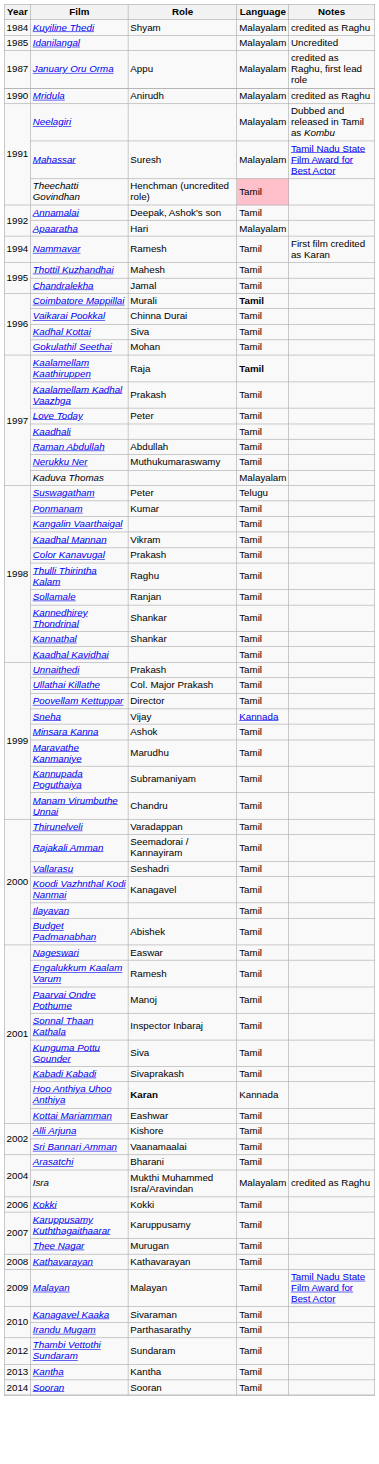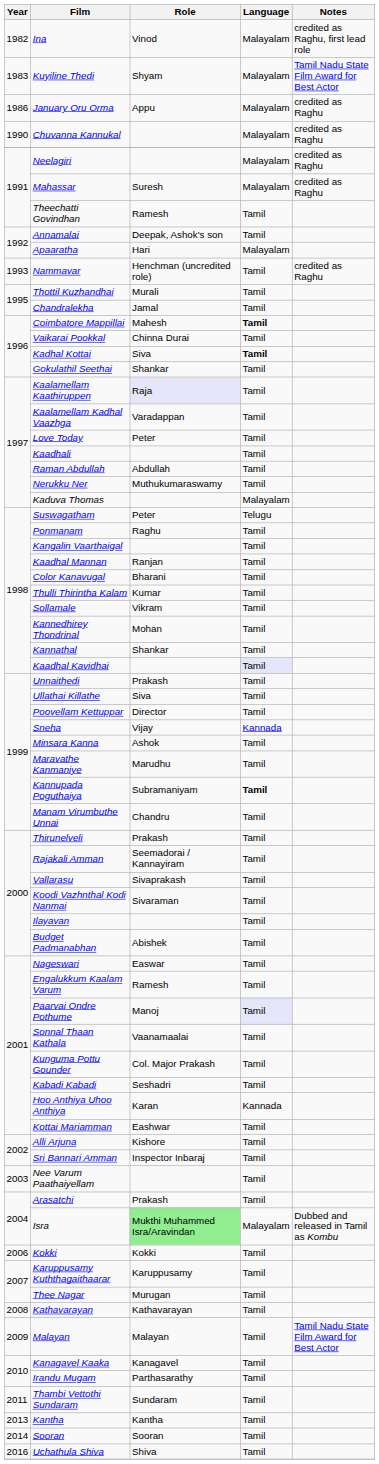 <table class="wikitable sortable">
 <tr>
 <th>Year</th>
 <th>Film</th>
 <th>Role</th>
 <th>Language</th>
 <th class="unsortable">Notes</th>
 </tr>
 <tr>
-<td rowspan="1">1984</td>
+<td rowspan="1">1982</td>
+<td><em><a href='#'>Ina</a></em></td>
+<td>Vinod</td>
+<td>Malayalam</td>
+<td>credited as Raghu, first lead role</td>
+</tr>
+<tr>
+<td rowspan="1">1983</td>
 <td><em><a href='#'>Kuyiline Thedi</a></em></td>
 <td>Shyam</td>
+<td>Malayalam</td>
+<td><a href='#'>Tamil Nadu State Film Award for Best Actor</a></td>
+</tr>
+<tr>
+<td>1986</td>
+<td><em><a href='#'>January Oru Orma</a></em></td>
+<td>Appu</td>
 <td>Malayalam</td>
 <td>credited as Raghu</td>
 </tr>
 <tr>
-<td>1985</td>
-<td><em><a href='#'>Idanilangal</a></em></td>
+<td>1990</td>
+<td><em><a href='#'>Chuvanna Kannukal</a></em></td>
 <td></td>
 <td>Malayalam</td>
-<td>Uncredited</td>
+<td>credited as Raghu</td>
 </tr>
 <tr>
-<td>1987</td>
-<td><em><a href='#'>January Oru Orma</a></em></td>
-<td>Appu</td>
-<td>Malayalam</td>
-<td>credited as Raghu, first lead role</td>
-</tr>
-<tr>
-</tr>
-<tr>
-<td>1990</td>
-<td><em><a href='#'>Mridula</a></em></td>
-<td>Anirudh</td>
-<td>Malayalam</td>
-<td>credited as Raghu</td>
 </tr>
 <tr>
 <td rowspan="3">1991</td>
 <td><em><a href='#'>Neelagiri</a></em></td>
 <td></td>
 <td>Malayalam</td>
-<td>Dubbed and released in Tamil as <em>Kombu</em></td>
+<td>credited as Raghu</td>
 </tr>
 <tr>
 <td><em><a href='#'>Mahassar</a> </em></td>
 <td>Suresh</td>
 <td>Malayalam</td>
-<td><a href='#'>Tamil Nadu State Film Award for Best Actor</a></td>
+<td>credited as Raghu</td>
 </tr>
 <tr>
 <td><em>Theechatti Govindhan</em></td>
-<td>Henchman (uncredited role)</td>
-<td style="background: pink;">Tamil</td>
+<td>Ramesh</td>
+<td>Tamil</td>
 <td></td>
 </tr>
 <tr>
 <td rowspan="2">1992</td>
 <td><em><a href='#'>Annamalai</a></em></td>
 <td>Deepak, Ashok's son</td>
 <td>Tamil</td>
 <td></td>
 </tr>
 <tr>
 <td><em><a href='#'>Apaaratha</a></em></td>
 <td>Hari</td>
 <td>Malayalam</td>
 <td></td>
 </tr>
 <tr>
-<td rowspan="1">1994</td>
+<td rowspan="1">1993</td>
 <td><em><a href='#'>Nammavar</a></em></td>
-<td>Ramesh</td>
+<td>Henchman (uncredited role)</td>
 <td>Tamil</td>
-<td>First film credited as Karan</td>
+<td>credited as Raghu</td>
 </tr>
 <tr>
 <td rowspan="2">1995</td>
 <td><em><a href='#'>Thottil Kuzhandhai</a></em></td>
-<td>Mahesh</td>
+<td>Murali</td>
 <td>Tamil</td>
 <td></td>
 </tr>
 <tr>
 <td><em><a href='#'>Chandralekha</a></em></td>
 <td>Jamal</td>
 <td>Tamil</td>
 <td></td>
 </tr>
 <tr>
 <td rowspan="4">1996</td>
 <td><em><a href='#'>Coimbatore Mappillai</a></em></td>
-<td>Murali</td>
+<td>Mahesh</td>
 <td><strong>Tamil</strong></td>
 <td></td>
 </tr>
 <tr>
 <td><em><a href='#'>Vaikarai Pookkal</a></em></td>
 <td>Chinna Durai</td>
 <td>Tamil</td>
 <td></td>
 </tr>
 <tr>
 <td><em><a href='#'>Kadhal Kottai</a></em></td>
 <td>Siva</td>
-<td>Tamil</td>
+<td><strong>Tamil</strong></td>
 <td></td>
 </tr>
 <tr>
 <td><em><a href='#'>Gokulathil Seethai</a></em></td>
-<td>Mohan</td>
+<td>Shankar</td>
 <td>Tamil</td>
 <td></td>
 </tr>
 <tr>
 <td rowspan="7">1997</td>
 <td><em><a href='#'>Kaalamellam Kaathiruppen</a></em></td>
-<td>Raja</td>
-<td><strong>Tamil</strong></td>
+<td style="background: lavender;">Raja</td>
+<td>Tamil</td>
 <td></td>
 </tr>
 <tr>
 <td><em><a href='#'>Kaalamellam Kadhal Vaazhga</a></em></td>
-<td>Prakash</td>
+<td>Varadappan</td>
 <td>Tamil</td>
 <td></td>
 </tr>
 <tr>
 <td><em><a href='#'>Love Today</a></em></td>
 <td>Peter</td>
 <td>Tamil</td>
 <td></td>
 </tr>
 <tr>
 <td><em><a href='#'>Kaadhali</a></em></td>
 <td></td>
 <td>Tamil</td>
 <td></td>
 </tr>
 <tr>
 <td><em><a href='#'>Raman Abdullah</a></em></td>
 <td>Abdullah</td>
 <td>Tamil</td>
 <td></td>
 </tr>
 <tr>
 <td><em><a href='#'>Nerukku Ner</a></em></td>
 <td>Muthukumaraswamy</td>
 <td>Tamil</td>
 <td></td>
 </tr>
 <tr>
 <td><em>Kaduva Thomas</em></td>
 <td></td>
 <td>Malayalam</td>
 <td></td>
 </tr>
 <tr>
 <td rowspan="10">1998</td>
 <td><em><a href='#'>Suswagatham</a></em></td>
 <td>Peter</td>
 <td>Telugu</td>
 <td></td>
 </tr>
 <tr>
 <td><em><a href='#'>Ponmanam</a></em></td>
-<td>Kumar</td>
+<td>Raghu</td>
 <td>Tamil</td>
 <td></td>
 </tr>
 <tr>
 <td><em><a href='#'>Kangalin Vaarthaigal</a></em></td>
 <td></td>
 <td>Tamil</td>
 <td></td>
 </tr>
 <tr>
 <td><em><a href='#'>Kaadhal Mannan</a></em></td>
+<td>Ranjan</td>
+<td>Tamil</td>
+<td></td>
+</tr>
+<tr>
+<td><em><a href='#'>Color Kanavugal</a></em></td>
+<td>Bharani</td>
+<td>Tamil</td>
+<td></td>
+</tr>
+<tr>
+<td><em><a href='#'>Thulli Thirintha Kalam</a></em></td>
+<td>Kumar</td>
+<td>Tamil</td>
+<td></td>
+</tr>
+<tr>
+<td><em><a href='#'>Sollamale</a></em></td>
 <td>Vikram</td>
 <td>Tamil</td>
 <td></td>
 </tr>
 <tr>
-<td><em><a href='#'>Color Kanavugal</a></em></td>
-<td>Prakash</td>
-<td>Tamil</td>
-<td></td>
-</tr>
-<tr>
-<td><em><a href='#'>Thulli Thirintha Kalam</a></em></td>
-<td>Raghu</td>
-<td>Tamil</td>
-<td></td>
-</tr>
-<tr>
-<td><em><a href='#'>Sollamale</a></em></td>
-<td>Ranjan</td>
-<td>Tamil</td>
-<td></td>
-</tr>
-<tr>
 <td><em><a href='#'>Kannedhirey Thondrinal</a></em></td>
-<td>Shankar</td>
+<td>Mohan</td>
 <td>Tamil</td>
 <td></td>
 </tr>
 <tr>
 <td><em><a href='#'>Kannathal</a></em></td>
 <td>Shankar</td>
 <td>Tamil</td>
 <td></td>
 </tr>
 <tr>
 <td><em><a href='#'>Kaadhal Kavidhai</a></em></td>
 <td></td>
-<td>Tamil</td>
+<td style="background: lavender;">Tamil</td>
 <td></td>
 </tr>
 <tr>
 <td rowspan="8">1999</td>
 <td><em><a href='#'>Unnaithedi</a></em></td>
 <td>Prakash</td>
 <td>Tamil</td>
 <td></td>
 </tr>
 <tr>
 <td><em><a href='#'>Ullathai Killathe</a></em></td>
-<td>Col. Major Prakash</td>
+<td>Siva</td>
 <td>Tamil</td>
 <td></td>
 </tr>
 <tr>
 <td><em><a href='#'>Poovellam Kettuppar</a></em></td>
 <td>Director</td>
 <td>Tamil</td>
 <td></td>
 </tr>
 <tr>
 <td><em><a href='#'>Sneha</a></em></td>
 <td>Vijay</td>
 <td><a href='#'>Kannada</a></td>
 <td></td>
 </tr>
 <tr>
 <td><em><a href='#'>Minsara Kanna</a></em></td>
 <td>Ashok</td>
 <td>Tamil</td>
 <td></td>
 </tr>
 <tr>
 <td><em><a href='#'>Maravathe Kanmaniye</a></em></td>
 <td>Marudhu</td>
 <td>Tamil</td>
 <td></td>
 </tr>
 <tr>
 <td><em><a href='#'>Kannupada Poguthaiya</a></em></td>
 <td>Subramaniyam</td>
-<td>Tamil</td>
+<td><strong>Tamil</strong></td>
 <td></td>
 </tr>
 <tr>
 <td><em><a href='#'>Manam Virumbuthe Unnai</a></em></td>
 <td>Chandru</td>
 <td>Tamil</td>
 <td></td>
 </tr>
 <tr>
 <td rowspan="6">2000</td>
 <td><em><a href='#'>Thirunelveli</a></em></td>
-<td>Varadappan</td>
+<td>Prakash</td>
 <td>Tamil</td>
 <td></td>
 </tr>
 <tr>
 <td><em><a href='#'>Rajakali Amman</a></em></td>
 <td>Seemadorai / Kannayiram</td>
 <td>Tamil</td>
 <td></td>
 </tr>
 <tr>
 <td><em><a href='#'>Vallarasu</a></em></td>
-<td>Seshadri</td>
+<td>Sivaprakash</td>
 <td>Tamil</td>
 <td></td>
 </tr>
 <tr>
 <td><em><a href='#'>Koodi Vazhnthal Kodi Nanmai</a></em></td>
-<td>Kanagavel</td>
+<td>Sivaraman</td>
 <td>Tamil</td>
 <td></td>
 </tr>
 <tr>
 <td><em><a href='#'>Ilayavan</a></em></td>
 <td></td>
 <td>Tamil</td>
 <td></td>
 </tr>
 <tr>
 <td><em><a href='#'>Budget Padmanabhan</a></em></td>
 <td>Abishek</td>
 <td>Tamil</td>
 <td></td>
 </tr>
 <tr>
 <td rowspan="8">2001</td>
 <td><em><a href='#'>Nageswari</a></em></td>
 <td>Easwar</td>
 <td>Tamil</td>
 <td></td>
 </tr>
 <tr>
 <td><em><a href='#'>Engalukkum Kaalam Varum</a></em></td>
 <td>Ramesh</td>
 <td>Tamil</td>
 <td></td>
 </tr>
 <tr>
 <td><em><a href='#'>Paarvai Ondre Pothume</a></em></td>
 <td>Manoj</td>
-<td>Tamil</td>
+<td style="background: lavender;">Tamil</td>
 <td></td>
 </tr>
 <tr>
 <td><em><a href='#'>Sonnal Thaan Kathala</a></em></td>
-<td>Inspector Inbaraj</td>
+<td>Vaanamaalai</td>
 <td>Tamil</td>
 <td></td>
 </tr>
 <tr>
 <td><em><a href='#'>Kunguma Pottu Gounder</a></em></td>
-<td>Siva</td>
+<td>Col. Major Prakash</td>
 <td>Tamil</td>
 <td></td>
 </tr>
 <tr>
 <td><em><a href='#'>Kabadi Kabadi</a></em></td>
-<td>Sivaprakash</td>
+<td>Seshadri</td>
 <td>Tamil</td>
 <td></td>
 </tr>
 <tr>
 <td><em><a href='#'>Hoo Anthiya Uhoo Anthiya</a></em></td>
-<td><strong>Karan</strong></td>
+<td>Karan</td>
 <td>Kannada</td>
 <td></td>
 </tr>
 <tr>
 <td><em><a href='#'>Kottai Mariamman</a></em></td>
 <td>Eashwar</td>
 <td>Tamil</td>
 <td></td>
 </tr>
 <tr>
 <td rowspan="2">2002</td>
 <td><em><a href='#'>Alli Arjuna</a></em></td>
 <td>Kishore</td>
 <td>Tamil</td>
 <td></td>
 </tr>
 <tr>
 <td><em><a href='#'>Sri Bannari Amman</a></em></td>
-<td>Vaanamaalai</td>
+<td>Inspector Inbaraj</td>
+<td>Tamil</td>
+<td></td>
+</tr>
+<tr>
+<td rowspan="1">2003</td>
+<td><em>Nee Varum Paathaiyellam</em></td>
+<td></td>
 <td>Tamil</td>
 <td></td>
 </tr>
 <tr>
 <td rowspan="2">2004</td>
 <td><em><a href='#'>Arasatchi</a></em></td>
-<td>Bharani</td>
+<td>Prakash</td>
 <td>Tamil</td>
 <td></td>
 </tr>
 <tr>
 <td><em>Isra</em></td>
-<td>Mukthi Muhammed Isra/Aravindan</td>
+<td style="background: lightgreen;">Mukthi Muhammed Isra/Aravindan</td>
 <td>Malayalam</td>
-<td>credited as Raghu</td>
+<td>Dubbed and released in Tamil as <em>Kombu</em></td>
 </tr>
 <tr>
 <td rowspan="1">2006</td>
 <td><em><a href='#'>Kokki</a></em></td>
 <td>Kokki</td>
 <td>Tamil</td>
 <td></td>
 </tr>
 <tr>
 <td rowspan="2">2007</td>
 <td><em><a href='#'>Karuppusamy Kuththagaithaarar</a></em></td>
 <td>Karuppusamy</td>
 <td>Tamil</td>
 <td></td>
 </tr>
 <tr>
 <td><em><a href='#'>Thee Nagar</a></em></td>
 <td>Murugan</td>
 <td>Tamil</td>
 <td></td>
 </tr>
 <tr>
 <td rowspan="1">2008</td>
 <td><em><a href='#'>Kathavarayan</a></em></td>
 <td>Kathavarayan</td>
 <td>Tamil</td>
 <td></td>
 </tr>
 <tr>
 <td rowspan="1">2009</td>
 <td><em><a href='#'>Malayan</a></em></td>
 <td>Malayan</td>
 <td>Tamil</td>
 <td><a href='#'>Tamil Nadu State Film Award for Best Actor</a></td>
 </tr>
 <tr>
 <td rowspan="2">2010</td>
 <td><em><a href='#'>Kanagavel Kaaka</a></em></td>
-<td>Sivaraman</td>
+<td>Kanagavel</td>
 <td>Tamil</td>
 <td></td>
 </tr>
 <tr>
 <td><em><a href='#'>Irandu Mugam</a></em></td>
 <td>Parthasarathy</td>
 <td>Tamil</td>
 <td></td>
 </tr>
 <tr>
-<td rowspan="1">2012</td>
+<td rowspan="1">2011</td>
 <td><em><a href='#'>Thambi Vettothi Sundaram</a></em></td>
 <td>Sundaram</td>
 <td>Tamil</td>
 <td></td>
 </tr>
 <tr>
 <td>2013</td>
 <td><em><a href='#'>Kantha</a></em></td>
 <td>Kantha</td>
 <td>Tamil</td>
 <td></td>
 </tr>
 <tr>
 <td>2014</td>
 <td><em><a href='#'>Sooran</a></em></td>
 <td>Sooran</td>
 <td>Tamil</td>
 <td></td>
 </tr>
 <tr>
+<td>2016</td>
+<td><em><a href='#'>Uchathula Shiva</a></em></td>
+<td>Shiva</td>
+<td>Tamil</td>
+<td></td>
+</tr>
+<tr>
 </tr>
 </table>
